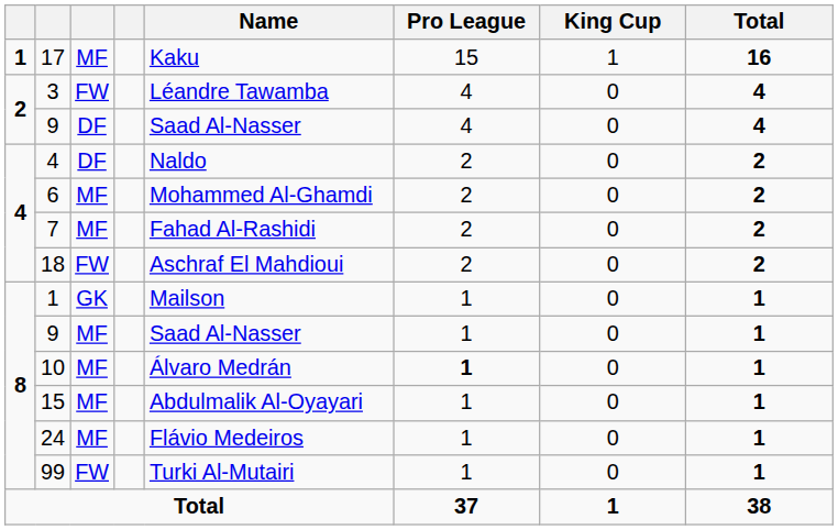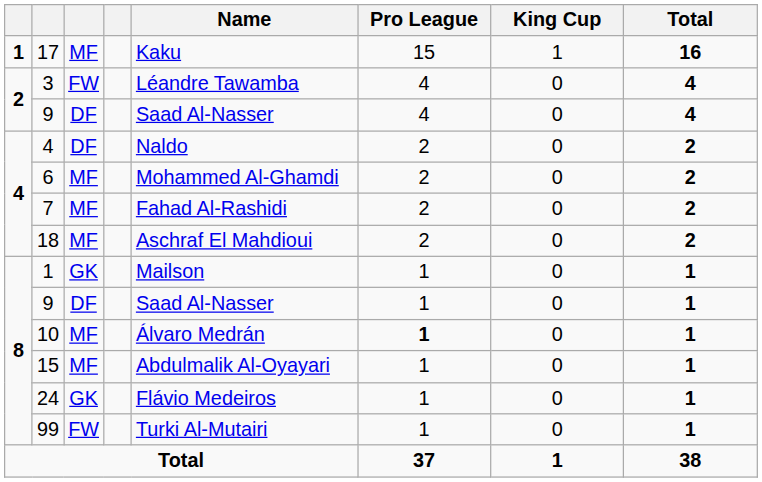 <table class="wikitable" style="text-align:center">
 <tr>
 <th width=15></th>
 <th width=15></th>
 <th width=15></th>
 <th width=15></th>
 <th width=175>Name</th>
 <th width=100>Pro League</th>
 <th width=100>King Cup</th>
 <th width=100>Total</th>
 </tr>
 <tr>
 <td><strong>1</strong></td>
 <td>17</td>
 <td><a href='#'>MF</a></td>
 <td></td>
 <td align=left><a href='#'>Kaku</a></td>
 <td>15</td>
 <td>1</td>
 <td><strong>16</strong></td>
 </tr>
 <tr>
 <td rowspan=2><strong>2</strong></td>
 <td>3</td>
 <td><a href='#'>FW</a></td>
 <td></td>
 <td align=left><a href='#'>Léandre Tawamba</a></td>
 <td>4</td>
 <td>0</td>
 <td><strong>4</strong></td>
 </tr>
 <tr>
 <td>9</td>
 <td><a href='#'>DF</a></td>
 <td></td>
 <td align=left><a href='#'>Saad Al-Nasser</a></td>
 <td>4</td>
 <td>0</td>
 <td><strong>4</strong></td>
 </tr>
 <tr>
 <td rowspan=4><strong>4</strong></td>
 <td>4</td>
 <td><a href='#'>DF</a></td>
 <td></td>
 <td align=left><a href='#'>Naldo</a></td>
 <td>2</td>
 <td>0</td>
 <td><strong>2</strong></td>
 </tr>
 <tr>
 <td>6</td>
 <td><a href='#'>MF</a></td>
 <td></td>
 <td align=left><a href='#'>Mohammed Al-Ghamdi</a></td>
 <td>2</td>
 <td>0</td>
 <td><strong>2</strong></td>
 </tr>
 <tr>
 <td>7</td>
 <td><a href='#'>MF</a></td>
 <td></td>
 <td align=left><a href='#'>Fahad Al-Rashidi</a></td>
 <td>2</td>
 <td>0</td>
 <td><strong>2</strong></td>
 </tr>
 <tr>
 <td>18</td>
-<td><a href='#'>FW</a></td>
+<td><a href='#'>MF</a></td>
 <td></td>
 <td align=left><a href='#'>Aschraf El Mahdioui</a></td>
 <td>2</td>
 <td>0</td>
 <td><strong>2</strong></td>
 </tr>
 <tr>
 <td rowspan=6><strong>8</strong></td>
 <td>1</td>
 <td><a href='#'>GK</a></td>
 <td></td>
 <td align=left><a href='#'>Mailson</a></td>
 <td>1</td>
 <td>0</td>
 <td><strong>1</strong></td>
 </tr>
 <tr>
 <td>9</td>
-<td><a href='#'>MF</a></td>
+<td><a href='#'>DF</a></td>
 <td></td>
 <td align=left><a href='#'>Saad Al-Nasser</a></td>
 <td>1</td>
 <td>0</td>
 <td><strong>1</strong></td>
 </tr>
 <tr>
 <td>10</td>
 <td><a href='#'>MF</a></td>
 <td></td>
 <td align=left><a href='#'>Álvaro Medrán</a></td>
 <td><strong>1</strong></td>
 <td>0</td>
 <td><strong>1</strong></td>
 </tr>
 <tr>
 <td>15</td>
 <td><a href='#'>MF</a></td>
 <td></td>
 <td align=left><a href='#'>Abdulmalik Al-Oyayari</a></td>
 <td>1</td>
 <td>0</td>
 <td><strong>1</strong></td>
 </tr>
 <tr>
 <td>24</td>
-<td><a href='#'>MF</a></td>
+<td><a href='#'>GK</a></td>
 <td></td>
 <td align=left><a href='#'>Flávio Medeiros</a></td>
 <td>1</td>
 <td>0</td>
 <td><strong>1</strong></td>
 </tr>
 <tr>
 <td>99</td>
 <td><a href='#'>FW</a></td>
 <td></td>
 <td align=left><a href='#'>Turki Al-Mutairi</a></td>
 <td>1</td>
 <td>0</td>
 <td><strong>1</strong></td>
 </tr>
 <tr>
 <td colspan=5><strong>Total</strong></td>
 <td><strong>37</strong></td>
 <td><strong>1</strong></td>
 <td><strong>38</strong></td>
 </tr>
 </table>
